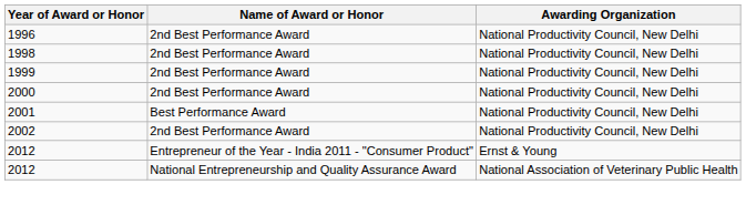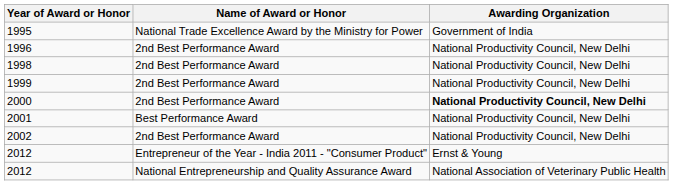 <table class="wikitable" style="font-size:90%;">
 <tr>
 <th>Year of Award or Honor</th>
 <th>Name of Award or Honor</th>
 <th>Awarding Organization</th>
+</tr>
+<tr>
+<td>1995</td>
+<td>National Trade Excellence Award by the Ministry for Power</td>
+<td>Government of India</td>
 </tr>
 <tr>
 <td>1996</td>
 <td>2nd Best Performance Award</td>
 <td>National Productivity Council, New Delhi</td>
 </tr>
 <tr>
 <td>1998</td>
 <td>2nd Best Performance Award</td>
 <td>National Productivity Council, New Delhi</td>
 </tr>
 <tr>
 <td>1999</td>
 <td>2nd Best Performance Award</td>
 <td>National Productivity Council, New Delhi</td>
 </tr>
 <tr>
 <td>2000</td>
 <td>2nd Best Performance Award</td>
-<td>National Productivity Council, New Delhi</td>
+<td><strong>National Productivity Council, New Delhi</strong></td>
 </tr>
 <tr>
 <td>2001</td>
 <td>Best Performance Award</td>
 <td>National Productivity Council, New Delhi</td>
 </tr>
 <tr>
 <td>2002</td>
 <td>2nd Best Performance Award</td>
 <td>National Productivity Council, New Delhi</td>
 </tr>
 <tr>
 <td>2012</td>
 <td>Entrepreneur of the Year - India 2011 - "Consumer Product"</td>
 <td>Ernst & Young</td>
 </tr>
 <tr>
 <td>2012</td>
 <td>National Entrepreneurship and Quality Assurance Award</td>
 <td>National Association of Veterinary Public Health</td>
 </tr>
 </table>
